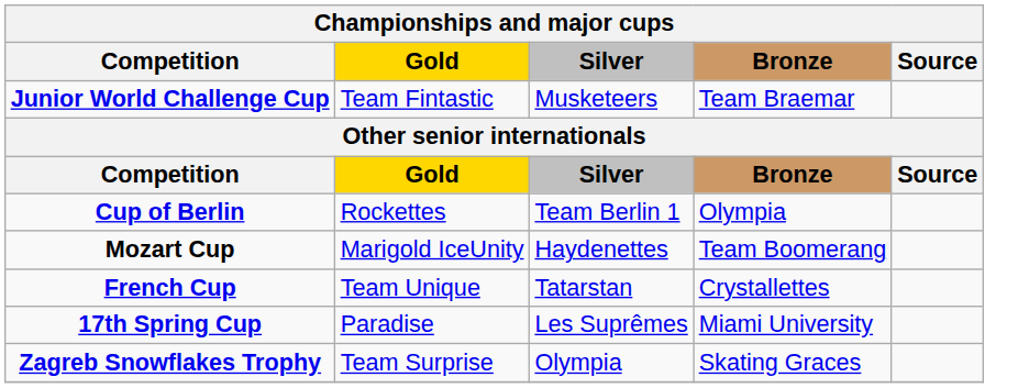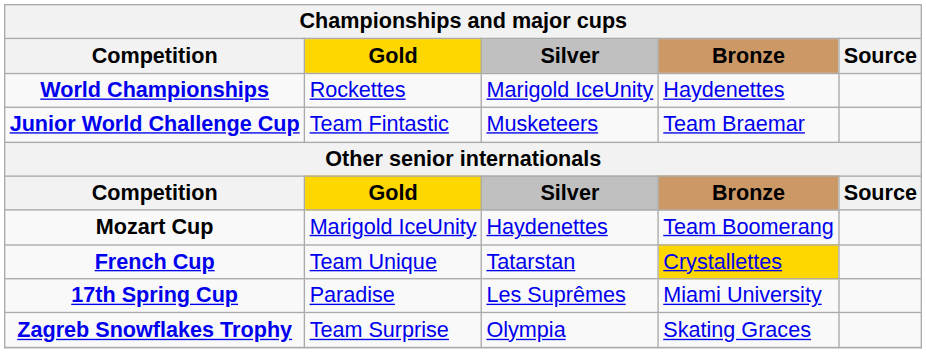 <table class="wikitable">
 <tr>
 <th colspan=5>Championships and major cups</th>
 </tr>
 <tr>
 <th>Competition</th>
 <td align=center bgcolor=gold><strong>Gold</strong></td>
 <td align=center bgcolor=silver><strong>Silver</strong></td>
 <td align=center bgcolor=cc9966><strong>Bronze</strong></td>
 <th>Source</th>
+</tr>
+<tr>
+<td align="center"><strong><a href='#'>World Championships</a></strong></td>
+<td> <a href='#'>Rockettes</a></td>
+<td> <a href='#'>Marigold IceUnity</a></td>
+<td> <a href='#'>Haydenettes</a></td>
+<td align="center"></td>
 </tr>
 <tr>
 <td align="center"><strong><a href='#'>Junior World Challenge Cup</a></strong></td>
 <td> <a href='#'>Team Fintastic</a></td>
 <td> <a href='#'>Musketeers</a></td>
 <td> <a href='#'>Team Braemar</a></td>
 <td align="center"></td>
 </tr>
 <tr>
 <th colspan=5>Other senior internationals</th>
 </tr>
 <tr>
 <th>Competition</th>
 <td align=center bgcolor=gold><strong>Gold</strong></td>
 <td align=center bgcolor=silver><strong>Silver</strong></td>
 <td align=center bgcolor=cc9966><strong>Bronze</strong></td>
 <th>Source</th>
 </tr>
 <tr>
-<td align="center"><strong><a href='#'>Cup of Berlin</a></strong></td>
-<td> <a href='#'>Rockettes</a></td>
-<td> <a href='#'>Team Berlin 1</a></td>
-<td> <a href='#'>Olympia</a></td>
-<td align="center"></td>
-</tr>
-<tr>
 <td align="center"><strong>Mozart Cup</strong></td>
 <td> <a href='#'>Marigold IceUnity</a></td>
 <td> <a href='#'>Haydenettes</a></td>
 <td> <a href='#'>Team Boomerang</a></td>
 <td align="center"></td>
 </tr>
 <tr>
 <td align="center"><strong><a href='#'>French Cup</a></strong></td>
 <td> <a href='#'>Team Unique</a></td>
 <td> <a href='#'>Tatarstan</a></td>
-<td> <a href='#'>Crystallettes</a></td>
+<td style="background: gold;"> <a href='#'>Crystallettes</a></td>
 <td align="center"></td>
 </tr>
 <tr>
 <td align="center"><strong><a href='#'>17th Spring Cup</a></strong></td>
 <td> <a href='#'>Paradise</a></td>
 <td> <a href='#'>Les Suprêmes</a></td>
 <td> <a href='#'>Miami University</a></td>
 <td align="center"></td>
 </tr>
 <tr>
 <td align="center"><strong><a href='#'>Zagreb Snowflakes Trophy</a></strong></td>
 <td> <a href='#'>Team Surprise</a></td>
 <td> <a href='#'>Olympia</a></td>
 <td> <a href='#'>Skating Graces</a></td>
 <td align="center"></td>
 </tr>
 <tr>
 </tr>
 </table>
